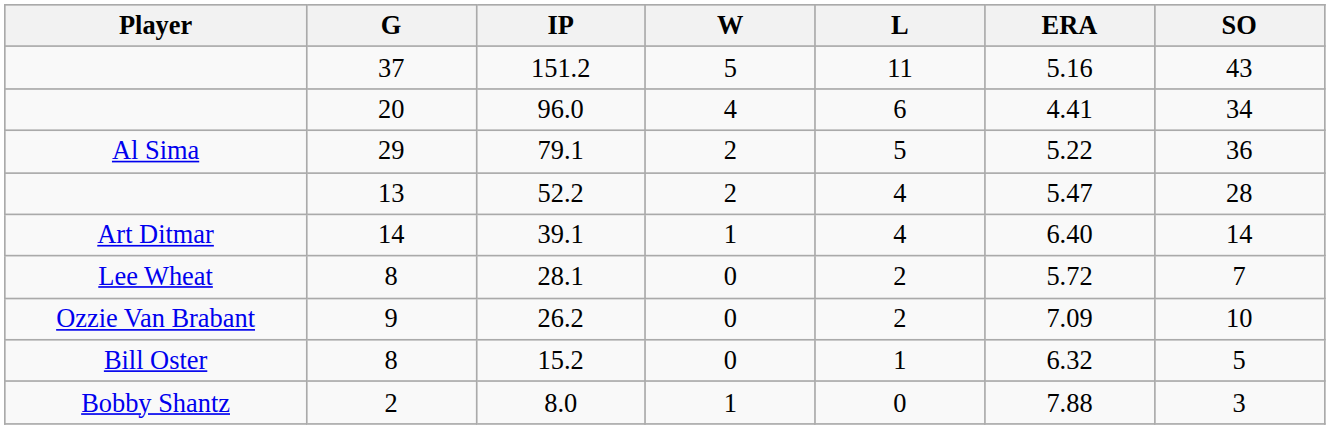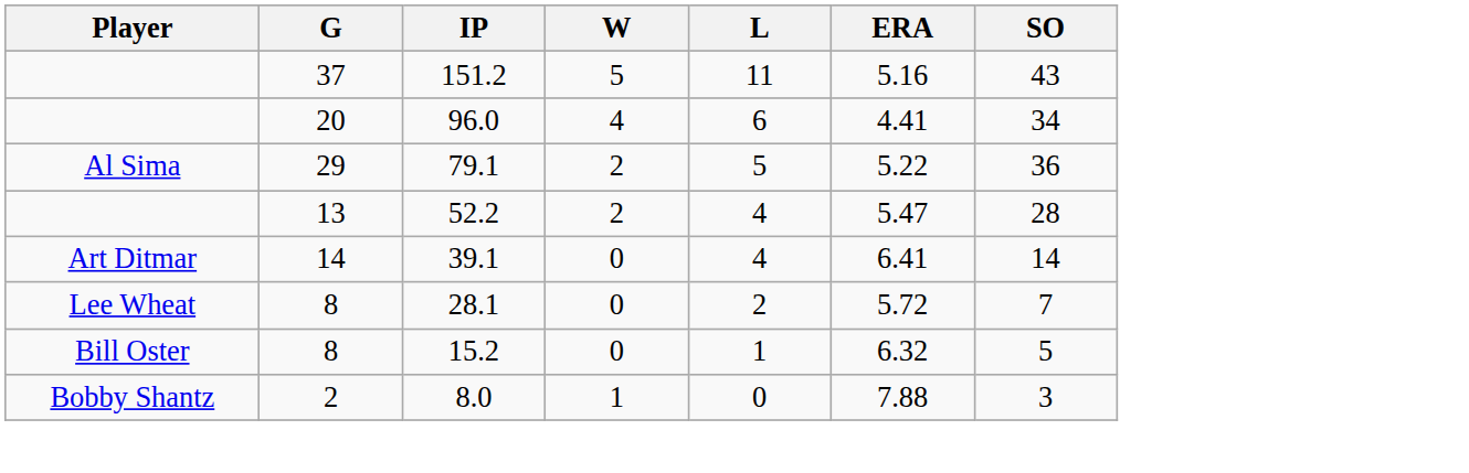 <table class="wikitable sortable">
 <tr>
 <th bgcolor="#DDDDFF" width="16%">Player</th>
 <th bgcolor="#DDDDFF" width="9%">G</th>
 <th bgcolor="#DDDDFF" width="9%">IP</th>
 <th bgcolor="#DDDDFF" width="9%">W</th>
 <th bgcolor="#DDDDFF" width="9%">L</th>
 <th bgcolor="#DDDDFF" width="9%">ERA</th>
 <th bgcolor="#DDDDFF" width="9%">SO</th>
 </tr>
 <tr align="center">
 <td></td>
 <td>37</td>
 <td>151.2</td>
 <td>5</td>
 <td>11</td>
 <td>5.16</td>
 <td>43</td>
 </tr>
 <tr align="center">
 <td></td>
 <td>20</td>
 <td>96.0</td>
 <td>4</td>
 <td>6</td>
 <td>4.41</td>
 <td>34</td>
 </tr>
 <tr align="center">
 <td><a href='#'>Al Sima</a></td>
 <td>29</td>
 <td>79.1</td>
 <td>2</td>
 <td>5</td>
 <td>5.22</td>
 <td>36</td>
 </tr>
 <tr align=center>
 <td></td>
 <td>13</td>
 <td>52.2</td>
 <td>2</td>
 <td>4</td>
 <td>5.47</td>
 <td>28</td>
 </tr>
 <tr align="center">
 <td><a href='#'>Art Ditmar</a></td>
 <td>14</td>
 <td>39.1</td>
-<td>1</td>
+<td>0</td>
 <td>4</td>
-<td>6.40</td>
+<td>6.41</td>
 <td>14</td>
 </tr>
 <tr align=center>
 <td><a href='#'>Lee Wheat</a></td>
 <td>8</td>
 <td>28.1</td>
 <td>0</td>
 <td>2</td>
 <td>5.72</td>
 <td>7</td>
-</tr>
-<tr align=center>
-<td><a href='#'>Ozzie Van Brabant</a></td>
-<td>9</td>
-<td>26.2</td>
-<td>0</td>
-<td>2</td>
-<td>7.09</td>
-<td>10</td>
 </tr>
 <tr align=center>
 <td><a href='#'>Bill Oster</a></td>
 <td>8</td>
 <td>15.2</td>
 <td>0</td>
 <td>1</td>
 <td>6.32</td>
 <td>5</td>
 </tr>
 <tr align=center>
 <td><a href='#'>Bobby Shantz</a></td>
 <td>2</td>
 <td>8.0</td>
 <td>1</td>
 <td>0</td>
 <td>7.88</td>
 <td>3</td>
 </tr>
 </table>
